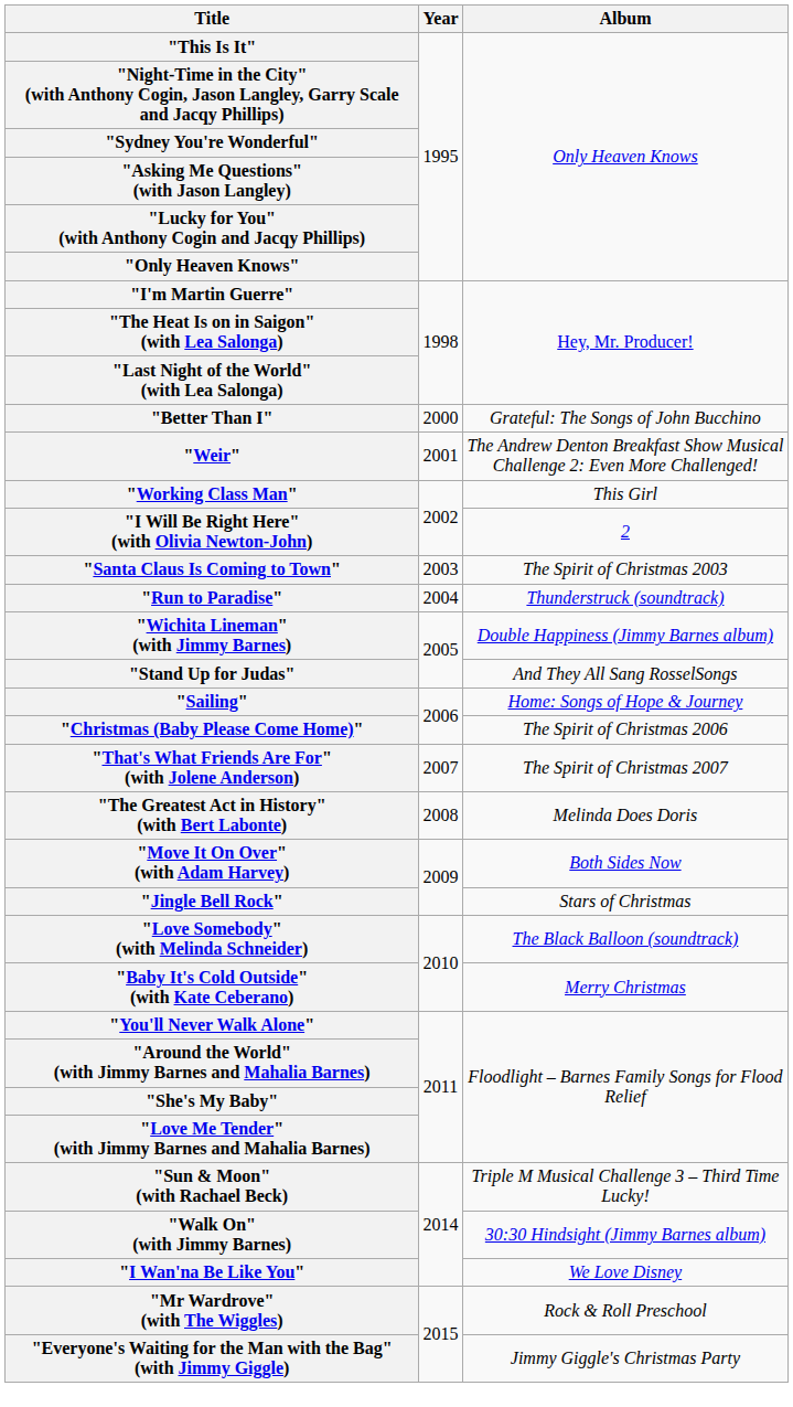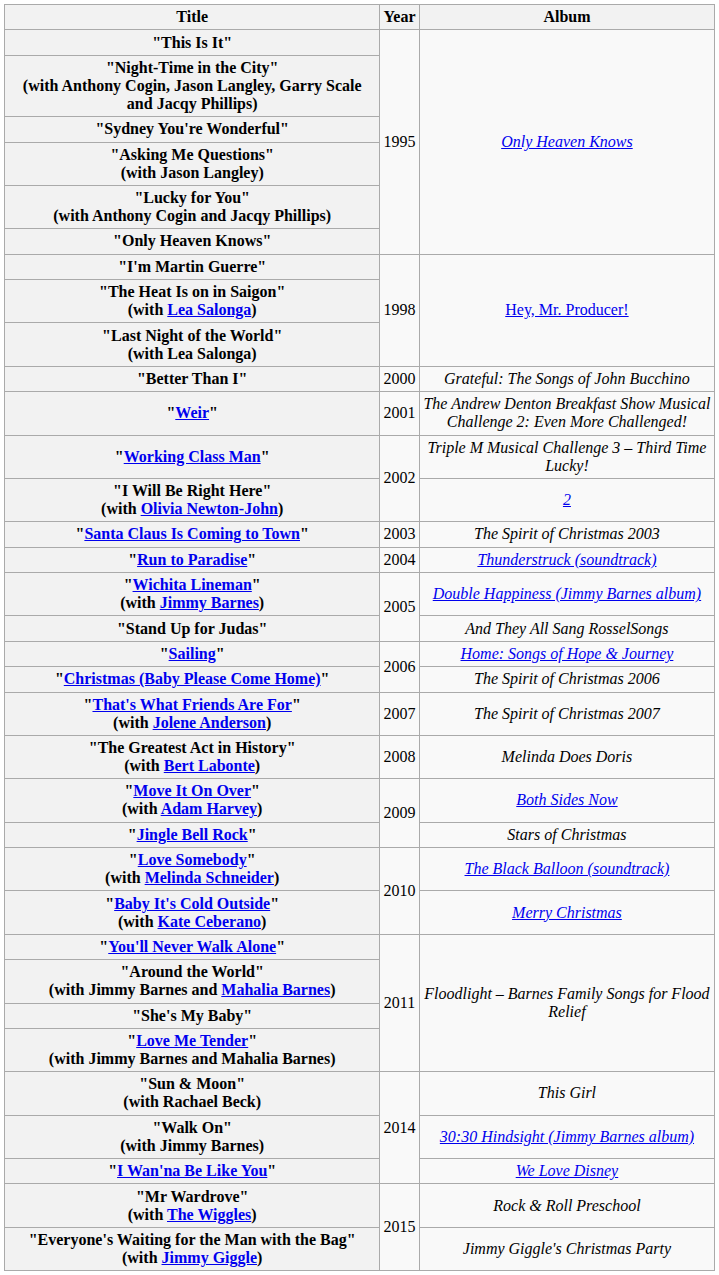 <table class="wikitable plainrowheaders" style="text-align:center;" border="1">
 <tr>
 <th scope="col" style="width:23em;">Title</th>
 <th scope="col" style="width:1em;">Year</th>
 <th scope="col" style="width:18em;">Album</th>
 </tr>
 <tr>
 <th scope="row">"This Is It"</th>
 <td rowspan="6">1995</td>
 <td rowspan="6"><em><a href='#'>Only Heaven Knows</a></em></td>
 </tr>
 <tr>
 <th scope="row">"Night-Time in the City" <br> (with Anthony Cogin, Jason Langley, Garry Scale and Jacqy Phillips)</th>
 </tr>
 <tr>
 <th scope="row">"Sydney You're Wonderful"</th>
 </tr>
 <tr>
 <th scope="row">"Asking Me Questions" <br> (with Jason Langley)</th>
 </tr>
 <tr>
 <th scope="row">"Lucky for You" <br> (with Anthony Cogin and Jacqy Phillips)</th>
 </tr>
 <tr>
 <th scope="row">"Only Heaven Knows"</th>
 </tr>
 <tr>
 <th scope="row">"I'm Martin Guerre"</th>
 <td rowspan="3">1998</td>
 <td rowspan="3"><a href='#'>Hey, Mr. Producer!</a></td>
 </tr>
 <tr>
 <th scope="row">"The Heat Is on in Saigon" <br> (with <a href='#'>Lea Salonga</a>)</th>
 </tr>
 <tr>
 <th scope="row">"Last Night of the World" <br> (with Lea Salonga)</th>
 </tr>
 <tr>
 <th scope="row">"Better Than I"</th>
 <td>2000</td>
 <td><em>Grateful: The Songs of John Bucchino</em></td>
 </tr>
 <tr>
 <th scope="row">"<a href='#'>Weir</a>"</th>
 <td>2001</td>
 <td><em>The Andrew Denton Breakfast Show Musical Challenge 2: Even More Challenged!</em></td>
 </tr>
 <tr>
 <th scope="row">"<a href='#'>Working Class Man</a>"</th>
 <td rowspan="2">2002</td>
-<td><em>This Girl</em></td>
+<td><em>Triple M Musical Challenge 3 – Third Time Lucky!</em></td>
 </tr>
 <tr>
 <th scope="row">"I Will Be Right Here" <br> (with <a href='#'>Olivia Newton-John</a>)</th>
 <td><em><a href='#'>2</a></em></td>
 </tr>
 <tr>
 <th scope="row">"<a href='#'>Santa Claus Is Coming to Town</a>"</th>
 <td>2003</td>
 <td><em>The Spirit of Christmas 2003</em></td>
 </tr>
 <tr>
 <th scope="row">"<a href='#'>Run to Paradise</a>"</th>
 <td>2004</td>
 <td><em><a href='#'>Thunderstruck (soundtrack)</a></em></td>
 </tr>
 <tr>
 <th scope="row">"<a href='#'>Wichita Lineman</a>" <br> (with <a href='#'>Jimmy Barnes</a>)</th>
 <td rowspan="2">2005</td>
 <td><em><a href='#'>Double Happiness (Jimmy Barnes album)</a></em></td>
 </tr>
 <tr>
 <th scope="row">"Stand Up for Judas"</th>
 <td><em>And They All Sang RosselSongs</em></td>
 </tr>
 <tr>
 <th scope="row">"<a href='#'>Sailing</a>"</th>
 <td rowspan="2">2006</td>
 <td><em><a href='#'>Home: Songs of Hope & Journey</a></em></td>
 </tr>
 <tr>
 <th scope="row">"<a href='#'>Christmas (Baby Please Come Home)</a>"</th>
 <td><em>The Spirit of Christmas 2006</em></td>
 </tr>
 <tr>
 <th scope="row">"<a href='#'>That's What Friends Are For</a>" <br> (with <a href='#'>Jolene Anderson</a>)</th>
 <td>2007</td>
 <td><em>The Spirit of Christmas 2007</em></td>
 </tr>
 <tr>
 <th scope="row">"The Greatest Act in History" <br> (with <a href='#'>Bert Labonte</a>)</th>
 <td>2008</td>
 <td><em>Melinda Does Doris</em></td>
 </tr>
 <tr>
 <th scope="row">"<a href='#'>Move It On Over</a>"<br> (with <a href='#'>Adam Harvey</a>)</th>
 <td rowspan="2">2009</td>
 <td><em><a href='#'>Both Sides Now</a></em></td>
 </tr>
 <tr>
 <th scope="row">"<a href='#'>Jingle Bell Rock</a>"</th>
 <td><em>Stars of Christmas</em></td>
 </tr>
 <tr>
 <th scope="row">"<a href='#'>Love Somebody</a>" <br> (with <a href='#'>Melinda Schneider</a>)</th>
 <td rowspan="2">2010</td>
 <td><em><a href='#'>The Black Balloon (soundtrack)</a></em></td>
 </tr>
 <tr>
 <th scope="row">"<a href='#'>Baby It's Cold Outside</a>" <br> (with <a href='#'>Kate Ceberano</a>)</th>
 <td><em><a href='#'>Merry Christmas</a></em></td>
 </tr>
 <tr>
 <th scope="row">"<a href='#'>You'll Never Walk Alone</a>"</th>
 <td rowspan="4">2011</td>
 <td rowspan="4"><em>Floodlight – Barnes Family Songs for Flood Relief</em></td>
 </tr>
 <tr>
 <th scope="row">"Around the World" <br> (with Jimmy Barnes and <a href='#'>Mahalia Barnes</a>)</th>
 </tr>
 <tr>
 <th scope="row">"She's My Baby"</th>
 </tr>
 <tr>
 <th scope="row">"<a href='#'>Love Me Tender</a>" <br> (with Jimmy Barnes and Mahalia Barnes)</th>
 </tr>
 <tr>
 <th scope="row">"Sun & Moon" <br> (with Rachael Beck)</th>
 <td rowspan="3">2014</td>
-<td><em>Triple M Musical Challenge 3 – Third Time Lucky!</em></td>
+<td><em>This Girl</em></td>
 </tr>
 <tr>
 <th scope="row">"Walk On" <br> (with Jimmy Barnes)</th>
 <td><em><a href='#'>30:30 Hindsight (Jimmy Barnes album)</a></em></td>
 </tr>
 <tr>
 <th scope="row">"<a href='#'>I Wan'na Be Like You</a>"</th>
 <td><em><a href='#'>We Love Disney</a></em></td>
 </tr>
 <tr>
 <th scope="row">"Mr Wardrove" <br> (with <a href='#'>The Wiggles</a>)</th>
 <td rowspan="2">2015</td>
 <td><em>Rock & Roll Preschool</em></td>
 </tr>
 <tr>
 <th scope="row">"Everyone's Waiting for the Man with the Bag" <br> (with <a href='#'>Jimmy Giggle</a>)</th>
 <td><em>Jimmy Giggle's Christmas Party</em></td>
 </tr>
 <tr>
 </tr>
 </table>
